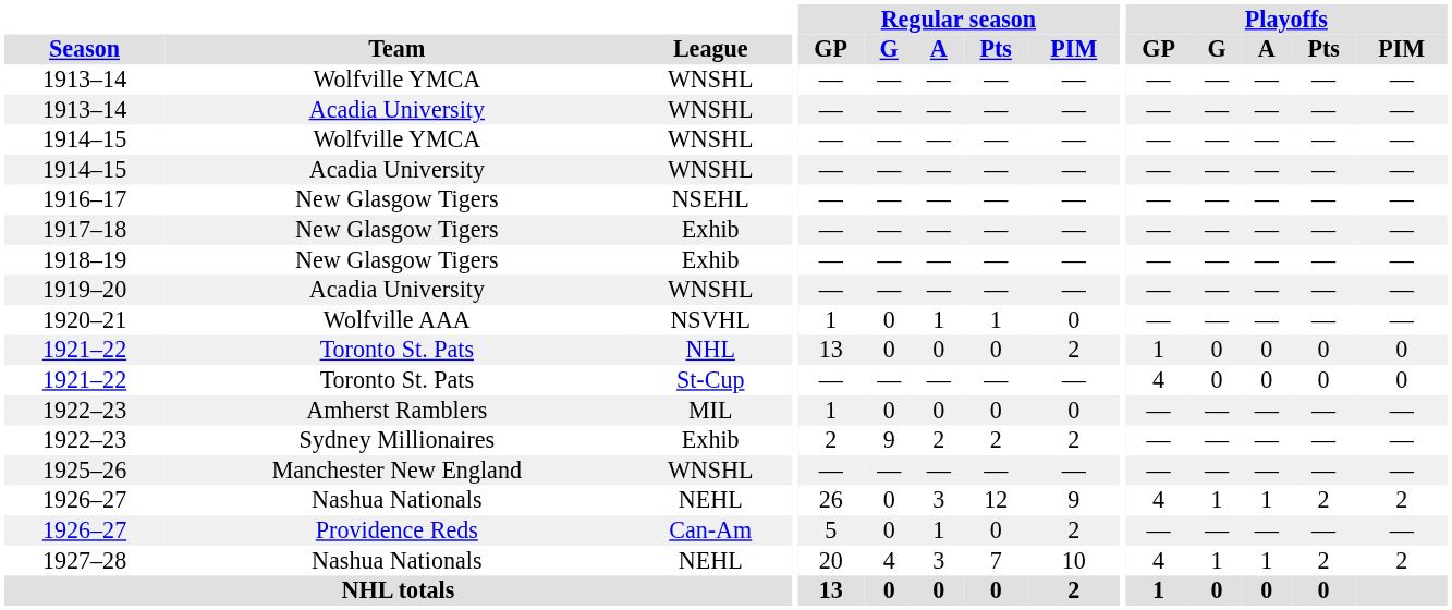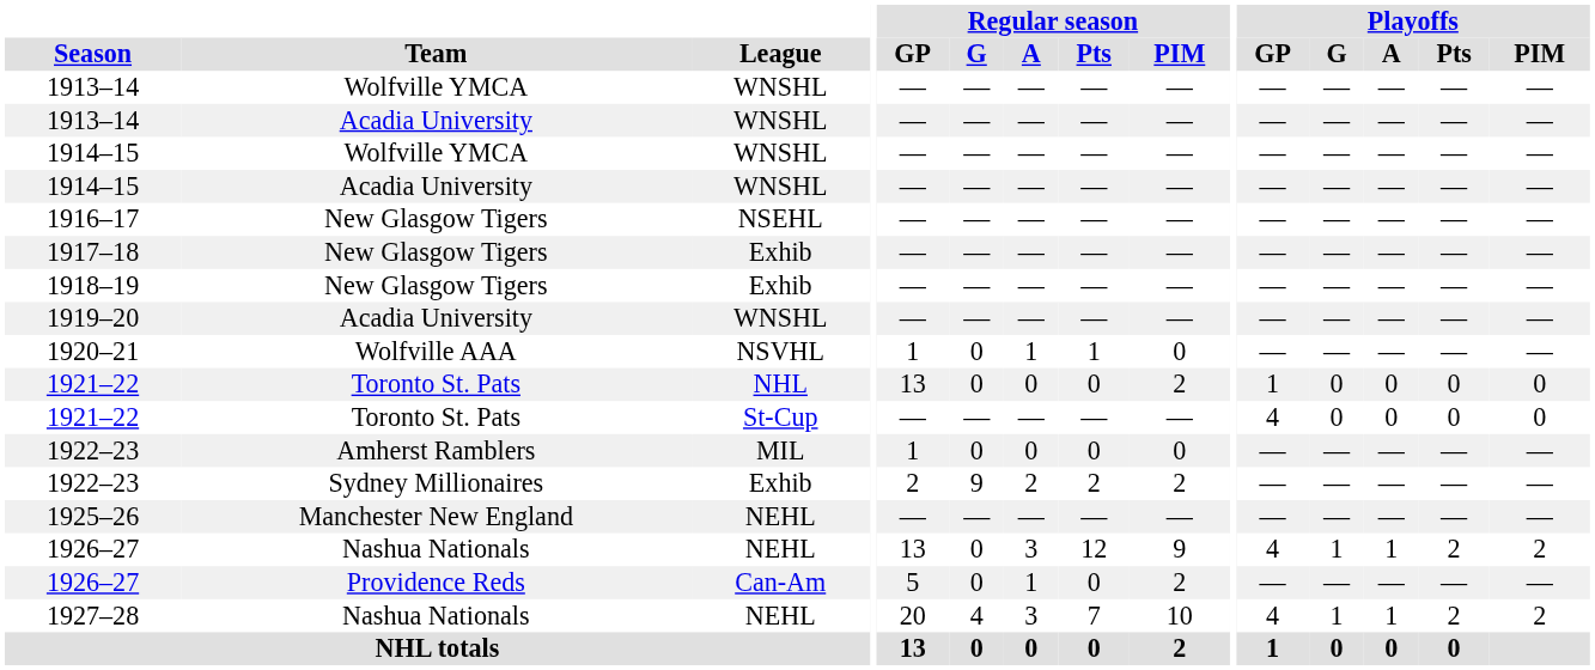 <table border="0" cellpadding="1" cellspacing="0" style="text-align:center; width:60em">
 <tr bgcolor="#e0e0e0">
 <th colspan="3" bgcolor="#ffffff"></th>
 <th rowspan="100" bgcolor="#ffffff"></th>
 <th colspan="5"><a href='#'>Regular season</a></th>
 <th rowspan="100" bgcolor="#ffffff"></th>
 <th colspan="5"><a href='#'>Playoffs</a></th>
 </tr>
 <tr bgcolor="#e0e0e0">
 <th><a href='#'>Season</a></th>
 <th>Team</th>
 <th>League</th>
 <th>GP</th>
 <th><a href='#'>G</a></th>
 <th><a href='#'>A</a></th>
 <th><a href='#'>Pts</a></th>
 <th><a href='#'>PIM</a></th>
 <th>GP</th>
 <th>G</th>
 <th>A</th>
 <th>Pts</th>
 <th>PIM</th>
 </tr>
 <tr>
 <td>1913–14</td>
 <td>Wolfville YMCA</td>
 <td>WNSHL</td>
 <td>—</td>
 <td>—</td>
 <td>—</td>
 <td>—</td>
 <td>—</td>
 <td>—</td>
 <td>—</td>
 <td>—</td>
 <td>—</td>
 <td>—</td>
 </tr>
 <tr bgcolor="#f0f0f0">
 <td>1913–14</td>
 <td><a href='#'>Acadia University</a></td>
 <td>WNSHL</td>
 <td>—</td>
 <td>—</td>
 <td>—</td>
 <td>—</td>
 <td>—</td>
 <td>—</td>
 <td>—</td>
 <td>—</td>
 <td>—</td>
 <td>—</td>
 </tr>
 <tr>
 <td>1914–15</td>
 <td>Wolfville YMCA</td>
 <td>WNSHL</td>
 <td>—</td>
 <td>—</td>
 <td>—</td>
 <td>—</td>
 <td>—</td>
 <td>—</td>
 <td>—</td>
 <td>—</td>
 <td>—</td>
 <td>—</td>
 </tr>
 <tr bgcolor="#f0f0f0">
 <td>1914–15</td>
 <td>Acadia University</td>
 <td>WNSHL</td>
 <td>—</td>
 <td>—</td>
 <td>—</td>
 <td>—</td>
 <td>—</td>
 <td>—</td>
 <td>—</td>
 <td>—</td>
 <td>—</td>
 <td>—</td>
 </tr>
 <tr>
 <td>1916–17</td>
 <td>New Glasgow Tigers</td>
 <td>NSEHL</td>
 <td>—</td>
 <td>—</td>
 <td>—</td>
 <td>—</td>
 <td>—</td>
 <td>—</td>
 <td>—</td>
 <td>—</td>
 <td>—</td>
 <td>—</td>
 </tr>
 <tr bgcolor="#f0f0f0">
 <td>1917–18</td>
 <td>New Glasgow Tigers</td>
 <td>Exhib</td>
 <td>—</td>
 <td>—</td>
 <td>—</td>
 <td>—</td>
 <td>—</td>
 <td>—</td>
 <td>—</td>
 <td>—</td>
 <td>—</td>
 <td>—</td>
 </tr>
 <tr>
 <td>1918–19</td>
 <td>New Glasgow Tigers</td>
 <td>Exhib</td>
 <td>—</td>
 <td>—</td>
 <td>—</td>
 <td>—</td>
 <td>—</td>
 <td>—</td>
 <td>—</td>
 <td>—</td>
 <td>—</td>
 <td>—</td>
 </tr>
 <tr bgcolor="#f0f0f0">
 <td>1919–20</td>
 <td>Acadia University</td>
 <td>WNSHL</td>
 <td>—</td>
 <td>—</td>
 <td>—</td>
 <td>—</td>
 <td>—</td>
 <td>—</td>
 <td>—</td>
 <td>—</td>
 <td>—</td>
 <td>—</td>
 </tr>
 <tr>
 <td>1920–21</td>
 <td>Wolfville AAA</td>
 <td>NSVHL</td>
 <td>1</td>
 <td>0</td>
 <td>1</td>
 <td>1</td>
 <td>0</td>
 <td>—</td>
 <td>—</td>
 <td>—</td>
 <td>—</td>
 <td>—</td>
 </tr>
 <tr bgcolor="#f0f0f0">
 <td><a href='#'>1921–22</a></td>
 <td><a href='#'>Toronto St. Pats</a></td>
 <td><a href='#'>NHL</a></td>
 <td>13</td>
 <td>0</td>
 <td>0</td>
 <td>0</td>
 <td>2</td>
 <td>1</td>
 <td>0</td>
 <td>0</td>
 <td>0</td>
 <td>0</td>
 </tr>
 <tr>
 <td><a href='#'>1921–22</a></td>
 <td>Toronto St. Pats</td>
 <td><a href='#'>St-Cup</a></td>
 <td>—</td>
 <td>—</td>
 <td>—</td>
 <td>—</td>
 <td>—</td>
 <td>4</td>
 <td>0</td>
 <td>0</td>
 <td>0</td>
 <td>0</td>
 </tr>
 <tr bgcolor="#f0f0f0">
 <td>1922–23</td>
 <td>Amherst Ramblers</td>
 <td>MIL</td>
 <td>1</td>
 <td>0</td>
 <td>0</td>
 <td>0</td>
 <td>0</td>
 <td>—</td>
 <td>—</td>
 <td>—</td>
 <td>—</td>
 <td>—</td>
 </tr>
 <tr>
 <td>1922–23</td>
 <td>Sydney Millionaires</td>
 <td>Exhib</td>
 <td>2</td>
 <td>9</td>
 <td>2</td>
 <td>2</td>
 <td>2</td>
 <td>—</td>
 <td>—</td>
 <td>—</td>
 <td>—</td>
 <td>—</td>
 </tr>
 <tr bgcolor="#f0f0f0">
 <td>1925–26</td>
 <td>Manchester New England</td>
-<td>WNSHL</td>
+<td>NEHL</td>
 <td>—</td>
 <td>—</td>
 <td>—</td>
 <td>—</td>
 <td>—</td>
 <td>—</td>
 <td>—</td>
 <td>—</td>
 <td>—</td>
 <td>—</td>
 </tr>
 <tr>
 <td>1926–27</td>
 <td>Nashua Nationals</td>
 <td>NEHL</td>
-<td>26</td>
+<td>13</td>
 <td>0</td>
 <td>3</td>
 <td>12</td>
 <td>9</td>
 <td>4</td>
 <td>1</td>
 <td>1</td>
 <td>2</td>
 <td>2</td>
 </tr>
 <tr bgcolor="#f0f0f0">
 <td><a href='#'>1926–27</a></td>
 <td><a href='#'>Providence Reds</a></td>
 <td><a href='#'>Can-Am</a></td>
 <td>5</td>
 <td>0</td>
 <td>1</td>
 <td>0</td>
 <td>2</td>
 <td>—</td>
 <td>—</td>
 <td>—</td>
 <td>—</td>
 <td>—</td>
 </tr>
 <tr>
 <td>1927–28</td>
 <td>Nashua Nationals</td>
 <td>NEHL</td>
 <td>20</td>
 <td>4</td>
 <td>3</td>
 <td>7</td>
 <td>10</td>
 <td>4</td>
 <td>1</td>
 <td>1</td>
 <td>2</td>
 <td>2</td>
 </tr>
 <tr bgcolor="#e0e0e0">
 <th colspan="3">NHL totals</th>
 <th>13</th>
 <th>0</th>
 <th>0</th>
 <th>0</th>
 <th>2</th>
 <th>1</th>
 <th>0</th>
 <th>0</th>
 <th>0</th>
 <th></th>
 </tr>
 </table>
